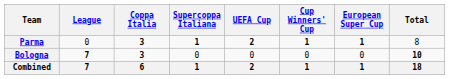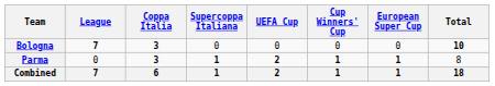 <table class="wikitable" style="text-align:center;">
 <tr>
 <th width="84px">Team</th>
 <th width="84px"><a href='#'>League</a></th>
 <th width="84px"><a href='#'>Coppa Italia</a></th>
 <th width="84px"><a href='#'>Supercoppa Italiana</a></th>
 <th width="84px"><a href='#'>UEFA Cup</a></th>
 <th width="84px"><a href='#'>Cup Winners' Cup</a></th>
 <th width="84px"><a href='#'>European Super Cup</a></th>
 <th width="84px">Total</th>
 </tr>
 <tr>
+<th align="left"><a href='#'>Bologna</a></th>
+<td><strong>7</strong></td>
+<td><strong>3</strong></td>
+<td>0</td>
+<td>0</td>
+<td>0</td>
+<td>0</td>
+<td><strong>10</strong></td>
+</tr>
+<tr>
 <th align="left"><a href='#'>Parma</a></th>
 <td>0</td>
 <td><strong>3</strong></td>
 <td><strong>1</strong></td>
 <td><strong>2</strong></td>
 <td><strong>1</strong></td>
 <td><strong>1</strong></td>
 <td>8</td>
-</tr>
-<tr>
-<th align="left"><a href='#'>Bologna</a></th>
-<td><strong>7</strong></td>
-<td><strong>3</strong></td>
-<td>0</td>
-<td>0</td>
-<td>0</td>
-<td>0</td>
-<td><strong>10</strong></td>
 </tr>
 <tr>
 <th align="left">Combined</th>
 <th>7</th>
 <th>6</th>
 <th>1</th>
 <th>2</th>
 <th>1</th>
 <th>1</th>
 <th>18</th>
 </tr>
 </table>
